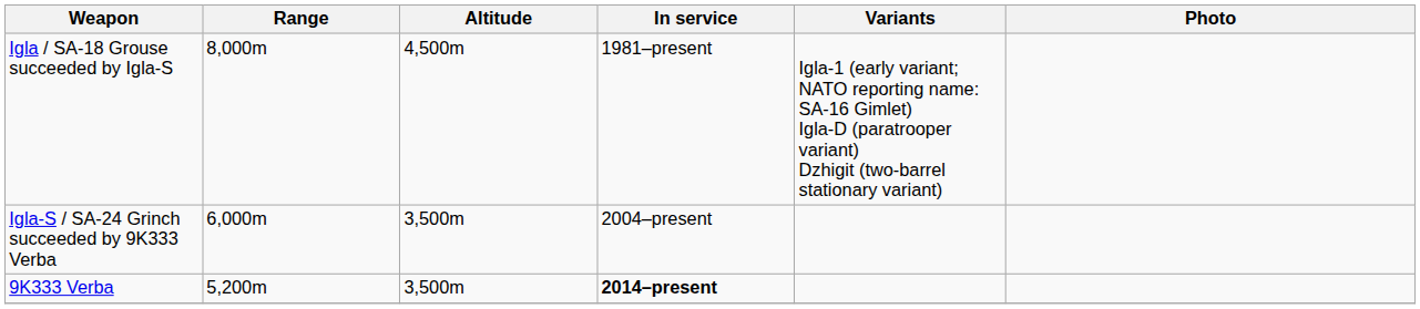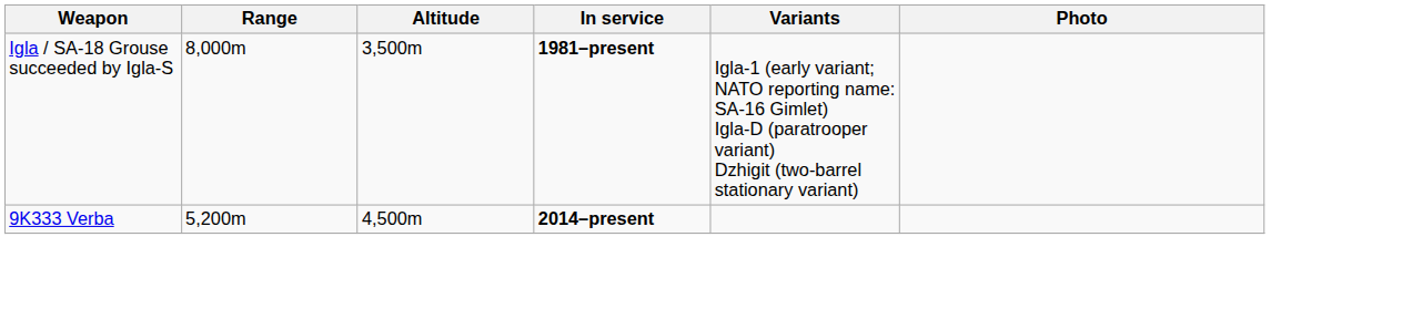 <table class="wikitable">
 <tr>
 <th style="width:14%;", align=left>Weapon</th>
 <th style="width:14%;", align=left>Range</th>
 <th style="width:14%;", align=left>Altitude</th>
 <th style="width:14%;", align=left>In service</th>
 <th style="width:15%;", align=left>Variants</th>
 <th style="width:29%;">Photo</th>
 </tr>
 <tr>
 <td align=left, valign=top><a href='#'>Igla</a> / SA-18 Grouse<br>succeeded by Igla-S</td>
 <td align=left, valign=top>8,000m</td>
-<td align=left, valign=top>4,500m</td>
-<td align=left, valign=top>1981–present</td>
+<td align=left, valign=top>3,500m</td>
+<td align=left, valign=top><strong>1981–present</strong></td>
 <td align=left, valign=top><br>Igla-1 (early variant;<br>NATO reporting name:<br>SA-16 Gimlet)<br>Igla-D (paratrooper<br>variant)<br>Dzhigit (two-barrel<br>stationary variant)</td>
-<td align=center></td>
-</tr>
-<tr>
-<td align=left, valign=top><a href='#'>Igla-S</a> / SA-24 Grinch<br>succeeded by 9K333 Verba</td>
-<td align=left, valign=top>6,000m</td>
-<td align=left, valign=top>3,500m</td>
-<td align=left, valign=top>2004–present</td>
-<td align=left, valign=top></td>
 <td align=center></td>
 </tr>
 <tr>
 <td align=left, valign=top><a href='#'>9K333 Verba</a></td>
 <td align=left, valign=top>5,200m</td>
-<td align=left, valign=top>3,500m</td>
+<td align=left, valign=top>4,500m</td>
 <td align=left, valign=top><strong>2014–present</strong></td>
 <td align=left, valign=top></td>
 <td align=center></td>
 </tr>
 <tr>
 </tr>
 </table>
